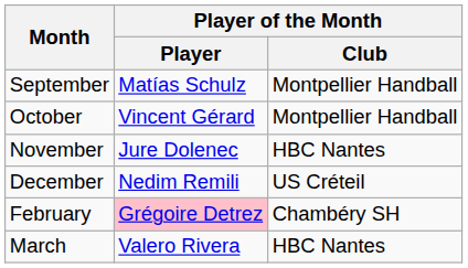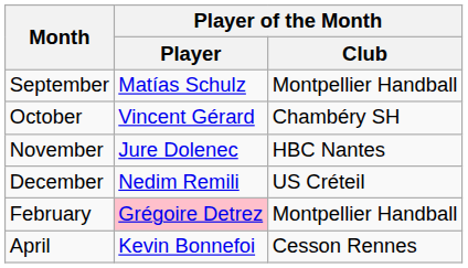 <table class="wikitable">
 <tr>
 <th rowspan="2">Month</th>
 <th colspan="2">Player of the Month</th>
 </tr>
 <tr>
 <th>Player</th>
 <th>Club</th>
 </tr>
 <tr>
 <td>September</td>
 <td> <a href='#'>Matías Schulz</a></td>
 <td>Montpellier Handball</td>
 </tr>
 <tr>
 <td>October</td>
 <td> <a href='#'>Vincent Gérard</a></td>
-<td>Montpellier Handball</td>
+<td>Chambéry SH</td>
 </tr>
 <tr>
 <td>November</td>
 <td> <a href='#'>Jure Dolenec</a></td>
 <td>HBC Nantes</td>
 </tr>
 <tr>
 <td>December</td>
 <td> <a href='#'>Nedim Remili</a></td>
 <td>US Créteil</td>
 </tr>
 <tr>
 <td>February</td>
 <td style="background: pink;"> <a href='#'>Grégoire Detrez</a></td>
-<td>Chambéry SH</td>
+<td>Montpellier Handball</td>
 </tr>
 <tr>
-<td>March</td>
-<td> <a href='#'>Valero Rivera</a></td>
-<td>HBC Nantes</td>
+<td>April</td>
+<td> <a href='#'>Kevin Bonnefoi</a></td>
+<td>Cesson Rennes</td>
 </tr>
 </table>
